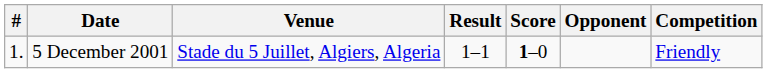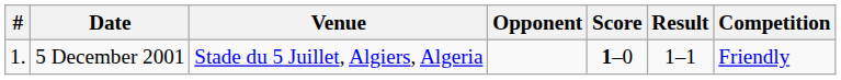 <table class="wikitable" style="font-size: 95%;">
 <tr>
 <th>#</th>
 <th>Date</th>
 <th>Venue</th>
+<th>Opponent</th>
+<th>Score</th>
 <th>Result</th>
-<th>Score</th>
-<th>Opponent</th>
 <th>Competition</th>
 </tr>
 <tr>
 <td>1.</td>
 <td>5 December 2001</td>
 <td><a href='#'>Stade du 5 Juillet</a>, <a href='#'>Algiers</a>, <a href='#'>Algeria</a></td>
+<td></td>
+<td align="center"><strong>1</strong>–0</td>
 <td align="center">1–1</td>
-<td align="center"><strong>1</strong>–0</td>
-<td></td>
 <td><a href='#'>Friendly</a></td>
 </tr>
 </table>
